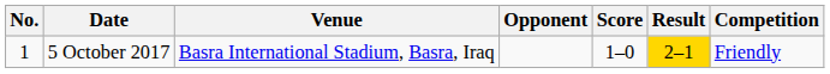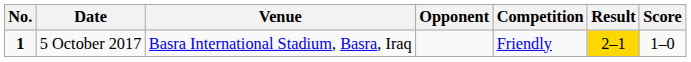 <table class="wikitable sortable">
 <tr>
 <th scope="col">No.</th>
 <th scope="col">Date</th>
 <th scope="col">Venue</th>
 <th scope="col">Opponent</th>
+<th scope="col">Competition</th>
+<th scope="col">Result</th>
 <th scope="col">Score</th>
-<th scope="col">Result</th>
-<th scope="col">Competition</th>
 </tr>
 <tr>
-<td style="text-align:center">1</td>
+<td style="text-align:center"><strong>1</strong></td>
 <td>5 October 2017</td>
 <td><a href='#'>Basra International Stadium</a>, <a href='#'>Basra</a>, Iraq</td>
 <td></td>
+<td><a href='#'>Friendly</a></td>
+<td style="background: gold; text-align:center">2–1</td>
 <td style="text-align:center">1–0</td>
-<td style="background: gold; text-align:center">2–1</td>
-<td><a href='#'>Friendly</a></td>
 </tr>
 </table>
